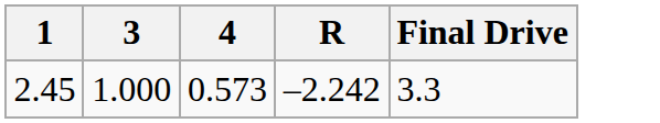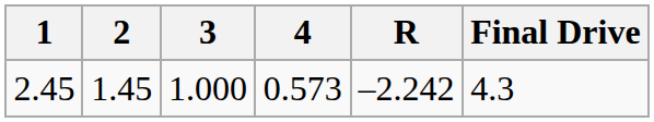 <table class="wikitable" border="1">
 <tr>
 <th>1</th>
+<th>2</th>
 <th>3</th>
 <th>4</th>
 <th>R</th>
 <th>Final Drive</th>
 </tr>
 <tr>
 <td>2.45</td>
+<td>1.45</td>
 <td>1.000</td>
 <td>0.573</td>
 <td>–2.242</td>
-<td>3.3</td>
+<td>4.3</td>
 </tr>
 </table>
